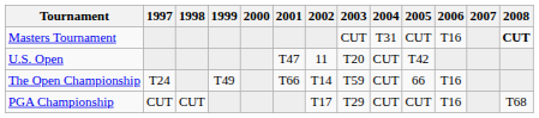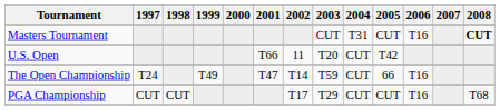 <table class="wikitable" style="font-size:95%;text-align:center;">
 <tr>
 <th>Tournament</th>
 <th>1997</th>
 <th>1998</th>
 <th>1999</th>
 <th>2000</th>
 <th>2001</th>
 <th>2002</th>
 <th>2003</th>
 <th>2004</th>
 <th>2005</th>
 <th>2006</th>
 <th>2007</th>
 <th>2008</th>
 </tr>
 <tr>
 <td align=left><a href='#'>Masters Tournament</a></td>
 <td style="background:#eeeeee;"></td>
 <td style="background:#eeeeee;"></td>
 <td style="background:#eeeeee;"></td>
 <td style="background:#eeeeee;"></td>
 <td style="background:#eeeeee;"></td>
 <td style="background:#eeeeee;"></td>
 <td>CUT</td>
 <td>T31</td>
 <td>CUT</td>
 <td>T16</td>
 <td style="background:#eeeeee;"></td>
 <td><strong>CUT</strong></td>
 </tr>
 <tr>
 <td align=left><a href='#'>U.S. Open</a></td>
 <td style="background:#eeeeee;"></td>
 <td style="background:#eeeeee;"></td>
 <td style="background:#eeeeee;"></td>
 <td style="background:#eeeeee;"></td>
-<td>T47</td>
+<td>T66</td>
 <td>11</td>
 <td>T20</td>
 <td>CUT</td>
 <td>T42</td>
 <td style="background:#eeeeee;"></td>
 <td style="background:#eeeeee;"></td>
 <td style="background:#eeeeee;"></td>
 </tr>
 <tr>
 <td align=left><a href='#'>The Open Championship</a></td>
 <td>T24</td>
 <td style="background:#eeeeee;"></td>
 <td>T49</td>
 <td style="background:#eeeeee;"></td>
-<td>T66</td>
+<td>T47</td>
 <td>T14</td>
 <td>T59</td>
 <td>CUT</td>
 <td>66</td>
 <td>T16</td>
 <td style="background:#eeeeee;"></td>
 <td style="background:#eeeeee;"></td>
 </tr>
 <tr>
 <td align=left><a href='#'>PGA Championship</a></td>
 <td>CUT</td>
 <td>CUT</td>
 <td style="background:#eeeeee;"></td>
 <td style="background:#eeeeee;"></td>
 <td style="background:#eeeeee;"></td>
 <td>T17</td>
 <td>T29</td>
 <td>CUT</td>
 <td>CUT</td>
 <td>T16</td>
 <td style="background:#eeeeee;"></td>
 <td>T68</td>
 </tr>
 </table>
